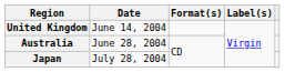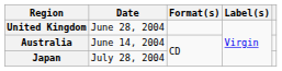 <table class="wikitable plainrowheaders">
 <tr>
 <th scope="col">Region</th>
 <th scope="col">Date</th>
 <th scope="col">Format(s)</th>
 <th scope="col">Label(s)</th>
 <th scope="col"></th>
 </tr>
 <tr>
 <th scope="row">United Kingdom</th>
-<td>June 14, 2004</td>
+<td>June 28, 2004</td>
 <td></td>
 <td rowspan="3"><a href='#'>Virgin</a></td>
 <td></td>
 </tr>
 <tr>
 <th scope="row">Australia</th>
-<td>June 28, 2004</td>
+<td>June 14, 2004</td>
 <td rowspan="2">CD</td>
 <td></td>
 </tr>
 <tr>
 <th scope="row">Japan</th>
 <td>July 28, 2004</td>
 <td></td>
 </tr>
 </table>
